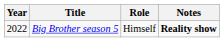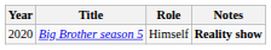 <table class="wikitable">
 <tr>
 <th>Year</th>
 <th>Title</th>
 <th>Role</th>
 <th>Notes</th>
 </tr>
 <tr>
-<td>2022</td>
+<td>2020</td>
 <td><em><a href='#'>Big Brother season 5</a></em></td>
 <td>Himself</td>
 <td><strong>Reality show</strong></td>
 </tr>
 </table>
